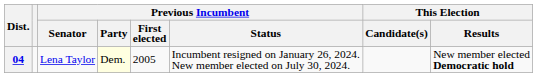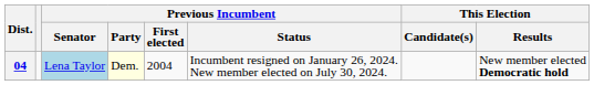 <table class="sortable wikitable" style="font-size:95%;line-height:14px;">
 <tr>
 <th rowspan="2">Dist.</th>
 <th rowspan="2"></th>
 <th colspan="4">Previous <a href='#'>Incumbent</a></th>
 <th colspan="2">This Election</th>
 </tr>
 <tr>
 <th>Senator</th>
 <th>Party</th>
 <th>First<br>elected</th>
 <th>Status</th>
 <th>Candidate(s)</th>
 <th>Results</th>
 </tr>
 <tr>
 <th><a href='#'>04</a></th>
 <td></td>
-<td><a href='#'>Lena Taylor</a></td>
+<td style="background: lightblue;"><a href='#'>Lena Taylor</a></td>
 <td style="background: lightyellow;">Dem.</td>
-<td>2005</td>
+<td>2004</td>
 <td>Incumbent resigned on January 26, 2024.<br>New member elected on July 30, 2024.</td>
 <td></td>
 <td>New member elected<br><strong>Democratic hold</strong></td>
 </tr>
 </table>
